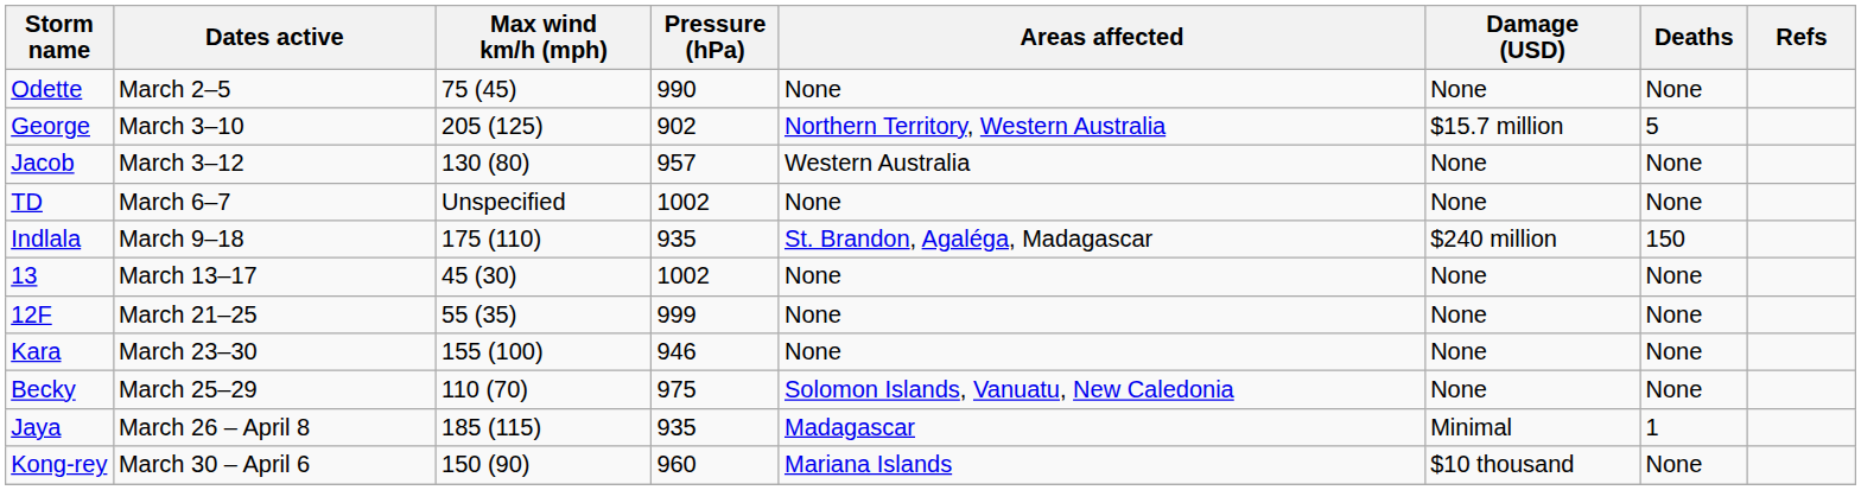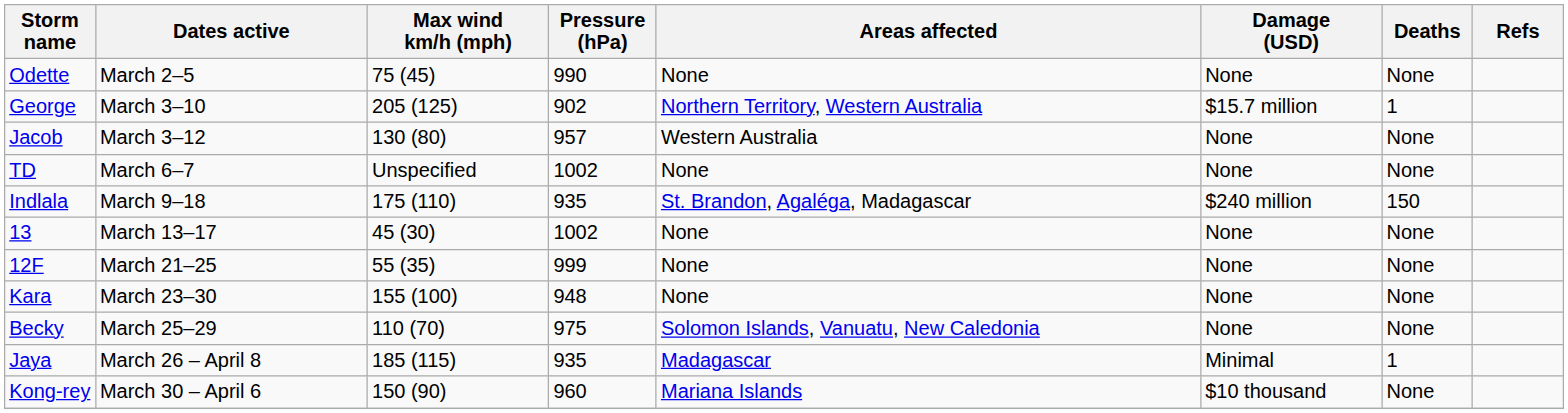 <table class="wikitable sortable">
 <tr>
 <th width="5%">Storm name</th>
 <th width="15%">Dates active</th>
 <th width="10%">Max wind<br>km/h (mph)</th>
 <th width="5%">Pressure<br>(hPa)</th>
 <th width="30%">Areas affected</th>
 <th width="10%">Damage<br>(USD)</th>
 <th width="5%">Deaths</th>
 <th width="5%">Refs</th>
 </tr>
 <tr>
 <td><a href='#'>Odette</a></td>
 <td>March 2–5</td>
 <td>75 (45)</td>
 <td>990</td>
 <td>None</td>
 <td>None</td>
 <td>None</td>
 <td></td>
 </tr>
 <tr>
 <td><a href='#'>George</a></td>
 <td>March 3–10</td>
 <td>205 (125)</td>
 <td>902</td>
 <td><a href='#'>Northern Territory</a>, <a href='#'>Western Australia</a></td>
 <td>$15.7 million</td>
-<td>5</td>
+<td>1</td>
 <td></td>
 </tr>
 <tr>
 <td><a href='#'>Jacob</a></td>
 <td>March 3–12</td>
 <td>130 (80)</td>
 <td>957</td>
 <td>Western Australia</td>
 <td>None</td>
 <td>None</td>
 <td></td>
 </tr>
 <tr>
 <td><a href='#'>TD</a></td>
 <td>March 6–7</td>
 <td>Unspecified</td>
 <td>1002</td>
 <td>None</td>
 <td>None</td>
 <td>None</td>
 <td></td>
 </tr>
 <tr>
 <td><a href='#'>Indlala</a></td>
 <td>March 9–18</td>
 <td>175 (110)</td>
 <td>935</td>
 <td><a href='#'>St. Brandon</a>, <a href='#'>Agaléga</a>, Madagascar</td>
 <td>$240 million</td>
 <td>150</td>
 <td></td>
 </tr>
 <tr>
 <td><a href='#'>13</a></td>
 <td>March 13–17</td>
 <td>45 (30)</td>
 <td>1002</td>
 <td>None</td>
 <td>None</td>
 <td>None</td>
 <td></td>
 </tr>
 <tr>
 <td><a href='#'>12F</a></td>
 <td>March 21–25</td>
 <td>55 (35)</td>
 <td>999</td>
 <td>None</td>
 <td>None</td>
 <td>None</td>
 <td></td>
 </tr>
 <tr>
 <td><a href='#'>Kara</a></td>
 <td>March 23–30</td>
 <td>155 (100)</td>
-<td>946</td>
+<td>948</td>
 <td>None</td>
 <td>None</td>
 <td>None</td>
 <td></td>
 </tr>
 <tr>
 <td><a href='#'>Becky</a></td>
 <td>March 25–29</td>
 <td>110 (70)</td>
 <td>975</td>
 <td><a href='#'>Solomon Islands</a>, <a href='#'>Vanuatu</a>, <a href='#'>New Caledonia</a></td>
 <td>None</td>
 <td>None</td>
 <td></td>
 </tr>
 <tr>
 <td><a href='#'>Jaya</a></td>
 <td>March 26 – April 8</td>
 <td>185 (115)</td>
 <td>935</td>
 <td><a href='#'>Madagascar</a></td>
 <td>Minimal</td>
 <td>1</td>
 <td></td>
 </tr>
 <tr>
 <td><a href='#'>Kong-rey</a></td>
 <td>March 30 – April 6</td>
 <td>150 (90)</td>
 <td>960</td>
 <td><a href='#'>Mariana Islands</a></td>
 <td>$10 thousand</td>
 <td>None</td>
 <td></td>
 </tr>
 <tr>
 </tr>
 </table>
